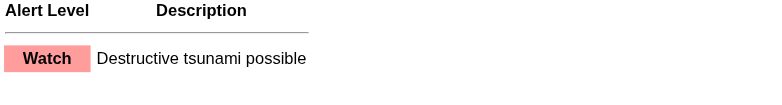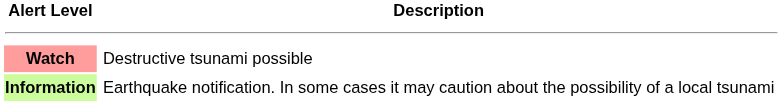 <table class="toccolours">
 <tr>
 <th>Alert Level</th>
 <th>Description</th>
 </tr>
 <tr>
 <td colspan="2"><hr></td>
 </tr>
 <tr>
 <th style="background:#ff9c9c">Watch</th>
 <td style="padding:4px">Destructive tsunami possible</td>
 </tr>
+<tr>
+<th style="background:#ccfc9c">Information</th>
+<td style="padding:4px">Earthquake notification. In some cases it may caution about the possibility of a local tsunami</td>
+</tr>
 </table>
